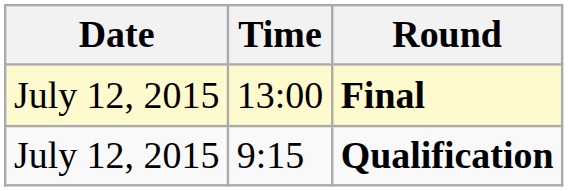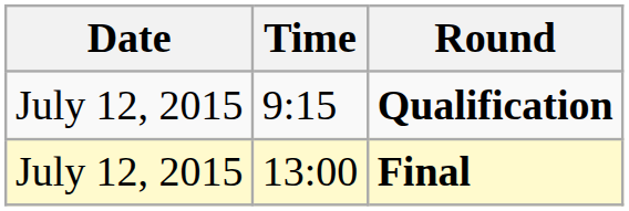 <table class="wikitable">
 <tr>
 <th>Date</th>
 <th>Time</th>
 <th>Round</th>
 </tr>
+<tr>
+<td>July 12, 2015</td>
+<td>9:15</td>
+<td><strong>Qualification</strong></td>
+</tr>
 <tr style=background:lemonchiffon>
 <td>July 12, 2015</td>
 <td>13:00</td>
 <td><strong>Final</strong></td>
 </tr>
-<tr>
-<td>July 12, 2015</td>
-<td>9:15</td>
-<td><strong>Qualification</strong></td>
-</tr>
 </table>
